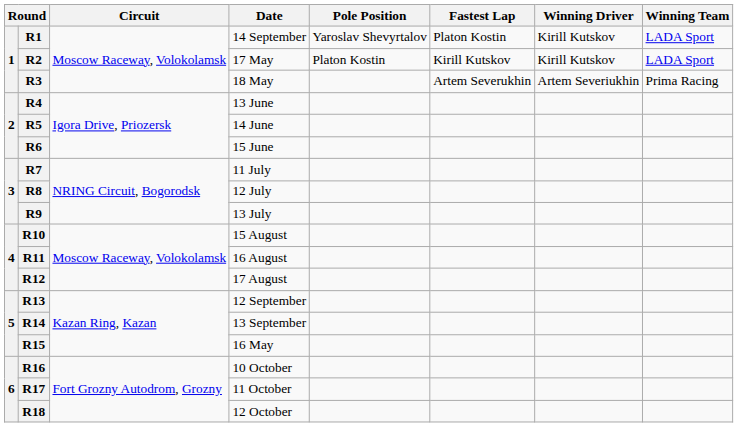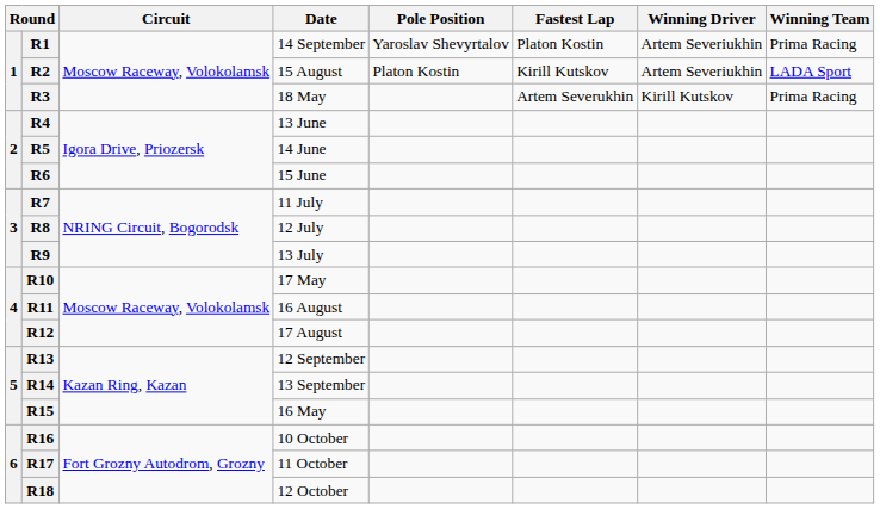 <table class="wikitable" style="font-size: 85%">
 <tr>
 <th colspan=2>Round</th>
 <th>Circuit</th>
 <th>Date</th>
 <th>Pole Position</th>
 <th>Fastest Lap</th>
 <th>Winning Driver</th>
 <th>Winning Team</th>
 </tr>
 <tr>
 <th rowspan=3>1</th>
 <th>R1</th>
 <td rowspan=3> <a href='#'>Moscow Raceway</a>, <a href='#'>Volokolamsk</a></td>
 <td nowrap>14 September</td>
 <td> Yaroslav Shevyrtalov</td>
 <td> Platon Kostin</td>
-<td> Kirill Kutskov</td>
-<td> <a href='#'>LADA Sport</a></td>
+<td> Artem Severiukhin</td>
+<td> Prima Racing</td>
 </tr>
 <tr>
 <th>R2</th>
-<td>17 May</td>
+<td>15 August</td>
 <td> Platon Kostin</td>
 <td> Kirill Kutskov</td>
-<td> Kirill Kutskov</td>
+<td> Artem Severiukhin</td>
 <td> <a href='#'>LADA Sport</a></td>
 </tr>
 <tr>
 <th>R3</th>
 <td>18 May</td>
 <td></td>
 <td> Artem Severukhin</td>
-<td> Artem Severiukhin</td>
+<td> Kirill Kutskov</td>
 <td> Prima Racing</td>
 </tr>
 <tr>
 <th rowspan=3>2</th>
 <th>R4</th>
 <td rowspan=3> <a href='#'>Igora Drive</a>, <a href='#'>Priozersk</a></td>
 <td>13 June</td>
 <td></td>
 <td></td>
 <td></td>
 <td></td>
 </tr>
 <tr>
 <th>R5</th>
 <td>14 June</td>
 <td></td>
 <td></td>
 <td></td>
 <td></td>
 </tr>
 <tr>
 <th>R6</th>
 <td>15 June</td>
 <td></td>
 <td></td>
 <td></td>
 <td></td>
 </tr>
 <tr>
 <th rowspan=3>3</th>
 <th>R7</th>
 <td rowspan=3> <a href='#'>NRING Circuit</a>, <a href='#'>Bogorodsk</a></td>
 <td>11 July</td>
 <td></td>
 <td></td>
 <td></td>
 <td></td>
 </tr>
 <tr>
 <th>R8</th>
 <td>12 July</td>
 <td></td>
 <td></td>
 <td></td>
 <td></td>
 </tr>
 <tr>
 <th>R9</th>
 <td>13 July</td>
 <td></td>
 <td></td>
 <td></td>
 <td></td>
 </tr>
 <tr>
 <th rowspan=3>4</th>
 <th>R10</th>
 <td rowspan=3> <a href='#'>Moscow Raceway</a>, <a href='#'>Volokolamsk</a></td>
-<td>15 August</td>
+<td>17 May</td>
 <td></td>
 <td></td>
 <td></td>
 <td></td>
 </tr>
 <tr>
 <th>R11</th>
 <td>16 August</td>
 <td></td>
 <td></td>
 <td></td>
 <td></td>
 </tr>
 <tr>
 <th>R12</th>
 <td>17 August</td>
 <td></td>
 <td></td>
 <td></td>
 <td></td>
 </tr>
 <tr>
 <th rowspan=3>5</th>
 <th>R13</th>
 <td rowspan=3 nowrap> <a href='#'>Kazan Ring</a>, <a href='#'>Kazan</a></td>
 <td nowrap>12 September</td>
 <td></td>
 <td></td>
 <td></td>
 <td></td>
 </tr>
 <tr>
 <th>R14</th>
 <td nowrap>13 September</td>
 <td></td>
 <td></td>
 <td></td>
 <td></td>
 </tr>
 <tr>
 <th>R15</th>
 <td>16 May</td>
 <td></td>
 <td></td>
 <td></td>
 <td></td>
 </tr>
 <tr>
 <th rowspan=3>6</th>
 <th>R16</th>
 <td rowspan=3> <a href='#'>Fort Grozny Autodrom</a>, <a href='#'>Grozny</a></td>
 <td nowrap>10 October</td>
 <td></td>
 <td></td>
 <td></td>
 <td></td>
 </tr>
 <tr>
 <th>R17</th>
 <td nowrap>11 October</td>
 <td></td>
 <td></td>
 <td></td>
 <td></td>
 </tr>
 <tr>
 <th>R18</th>
 <td nowrap>12 October</td>
 <td></td>
 <td></td>
 <td></td>
 <td></td>
 </tr>
 </table>
